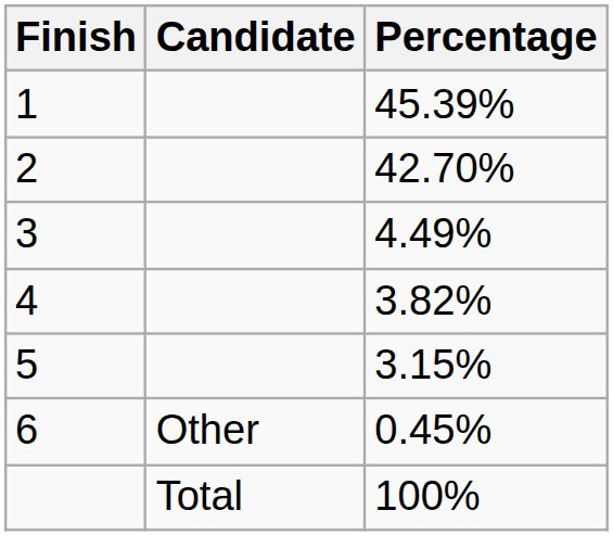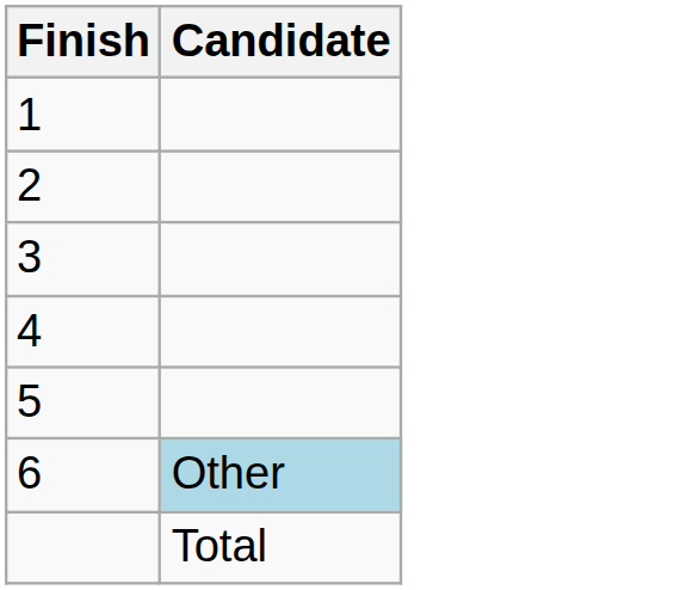 <table class="wikitable sortable">
 <tr>
 <th>Finish</th>
 <th>Candidate</th>
-<th>Percentage</th>
 </tr>
 <tr>
 <td>1</td>
 <td></td>
-<td>45.39%</td>
 </tr>
 <tr>
 <td>2</td>
 <td></td>
-<td>42.70%</td>
 </tr>
 <tr>
 <td>3</td>
 <td></td>
-<td>4.49%</td>
 </tr>
 <tr>
 <td>4</td>
 <td></td>
-<td>3.82%</td>
 </tr>
 <tr>
 <td>5</td>
 <td></td>
-<td>3.15%</td>
 </tr>
 <tr>
 <td>6</td>
-<td sortname>Other</td>
-<td>0.45%</td>
+<td sortname style="background: lightblue;">Other</td>
 </tr>
 <tr>
 <td></td>
 <td>Total</td>
-<td>100%</td>
 </tr>
 </table>
